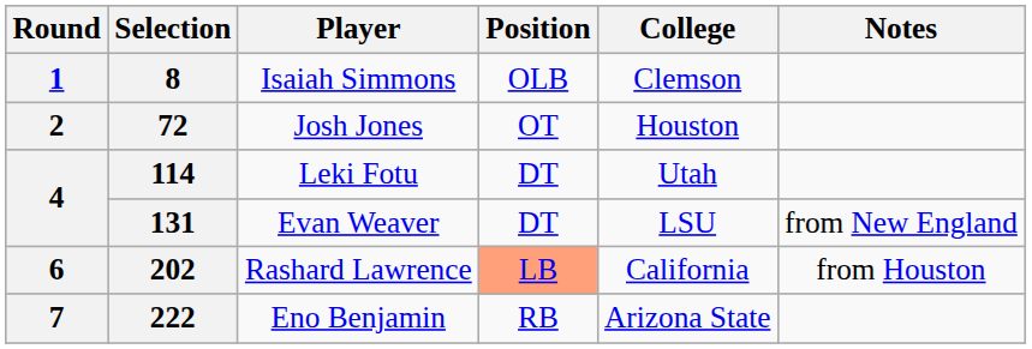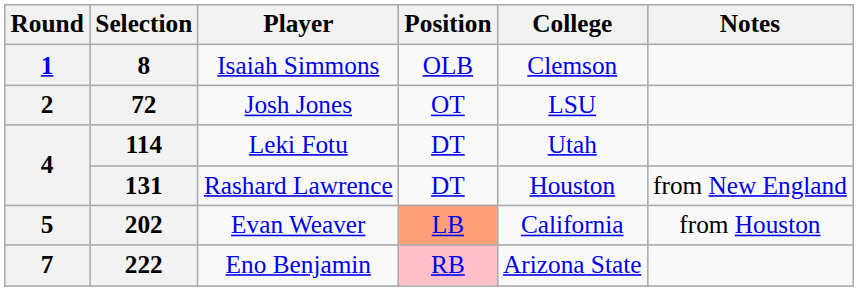 <table class="wikitable" style="text-align:center">
 <tr>
 <th>Round</th>
 <th>Selection</th>
 <th>Player</th>
 <th>Position</th>
 <th>College</th>
 <th>Notes</th>
 </tr>
 <tr>
 <th><a href='#'>1</a></th>
 <th>8</th>
 <td><a href='#'>Isaiah Simmons</a></td>
 <td><a href='#'>OLB</a></td>
 <td><a href='#'>Clemson</a></td>
 <td></td>
 </tr>
 <tr>
 <th>2</th>
 <th>72</th>
 <td><a href='#'>Josh Jones</a></td>
 <td><a href='#'>OT</a></td>
-<td><a href='#'>Houston</a></td>
+<td><a href='#'>LSU</a></td>
 <td></td>
 </tr>
 <tr>
 <th rowspan=2>4</th>
 <th>114</th>
 <td><a href='#'>Leki Fotu</a></td>
 <td><a href='#'>DT</a></td>
 <td><a href='#'>Utah</a></td>
 <td></td>
 </tr>
 <tr>
 <th>131</th>
-<td><a href='#'>Evan Weaver</a></td>
+<td><a href='#'>Rashard Lawrence</a></td>
 <td><a href='#'>DT</a></td>
-<td><a href='#'>LSU</a></td>
+<td><a href='#'>Houston</a></td>
 <td>from <a href='#'>New England</a></td>
 </tr>
 <tr>
-<th>6</th>
+<th>5</th>
 <th>202</th>
-<td><a href='#'>Rashard Lawrence</a></td>
+<td><a href='#'>Evan Weaver</a></td>
 <td style="background: lightsalmon;"><a href='#'>LB</a></td>
 <td><a href='#'>California</a></td>
 <td>from <a href='#'>Houston</a></td>
 </tr>
 <tr>
 <th>7</th>
 <th>222</th>
 <td><a href='#'>Eno Benjamin</a></td>
-<td><a href='#'>RB</a></td>
+<td style="background: pink;"><a href='#'>RB</a></td>
 <td><a href='#'>Arizona State</a></td>
 <td></td>
 </tr>
 </table>
